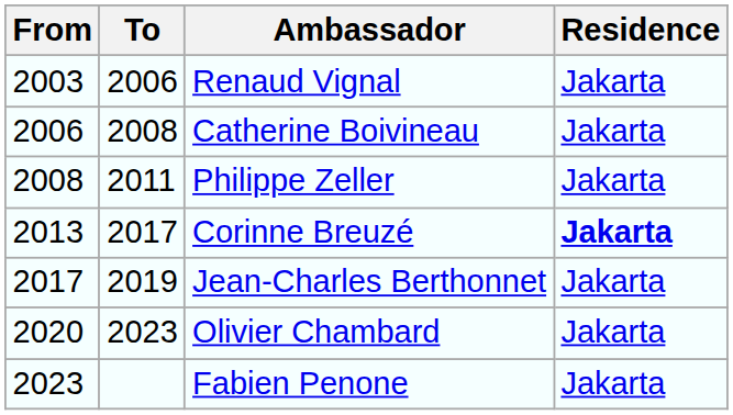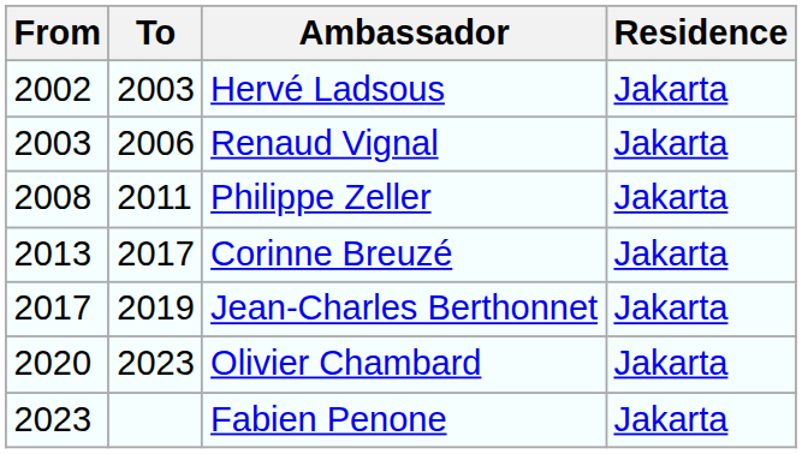 <table class="wikitable" style="background-color:#F5FFFF;">
 <tr>
 <th>From</th>
 <th>To</th>
 <th>Ambassador</th>
 <th>Residence</th>
 </tr>
 <tr>
+<td>2002</td>
+<td>2003</td>
+<td><a href='#'>Hervé Ladsous</a></td>
+<td><a href='#'>Jakarta</a></td>
+</tr>
+<tr>
 <td>2003</td>
 <td>2006</td>
 <td><a href='#'>Renaud Vignal</a></td>
-<td><a href='#'>Jakarta</a></td>
-</tr>
-<tr>
-<td>2006</td>
-<td>2008</td>
-<td><a href='#'>Catherine Boivineau</a></td>
 <td><a href='#'>Jakarta</a></td>
 </tr>
 <tr>
 <td>2008</td>
 <td>2011</td>
 <td><a href='#'>Philippe Zeller</a></td>
 <td><a href='#'>Jakarta</a></td>
 </tr>
 <tr>
 <td>2013</td>
 <td>2017</td>
 <td><a href='#'>Corinne Breuzé</a></td>
-<td><strong><a href='#'>Jakarta</a></strong></td>
+<td><a href='#'>Jakarta</a></td>
 </tr>
 <tr>
 <td>2017</td>
 <td>2019</td>
 <td><a href='#'>Jean-Charles Berthonnet</a></td>
 <td><a href='#'>Jakarta</a></td>
 </tr>
 <tr>
 <td>2020</td>
 <td>2023</td>
 <td><a href='#'>Olivier Chambard</a></td>
 <td><a href='#'>Jakarta</a></td>
 </tr>
 <tr>
 <td>2023</td>
 <td></td>
 <td><a href='#'>Fabien Penone</a></td>
 <td><a href='#'>Jakarta</a></td>
 </tr>
 </table>
